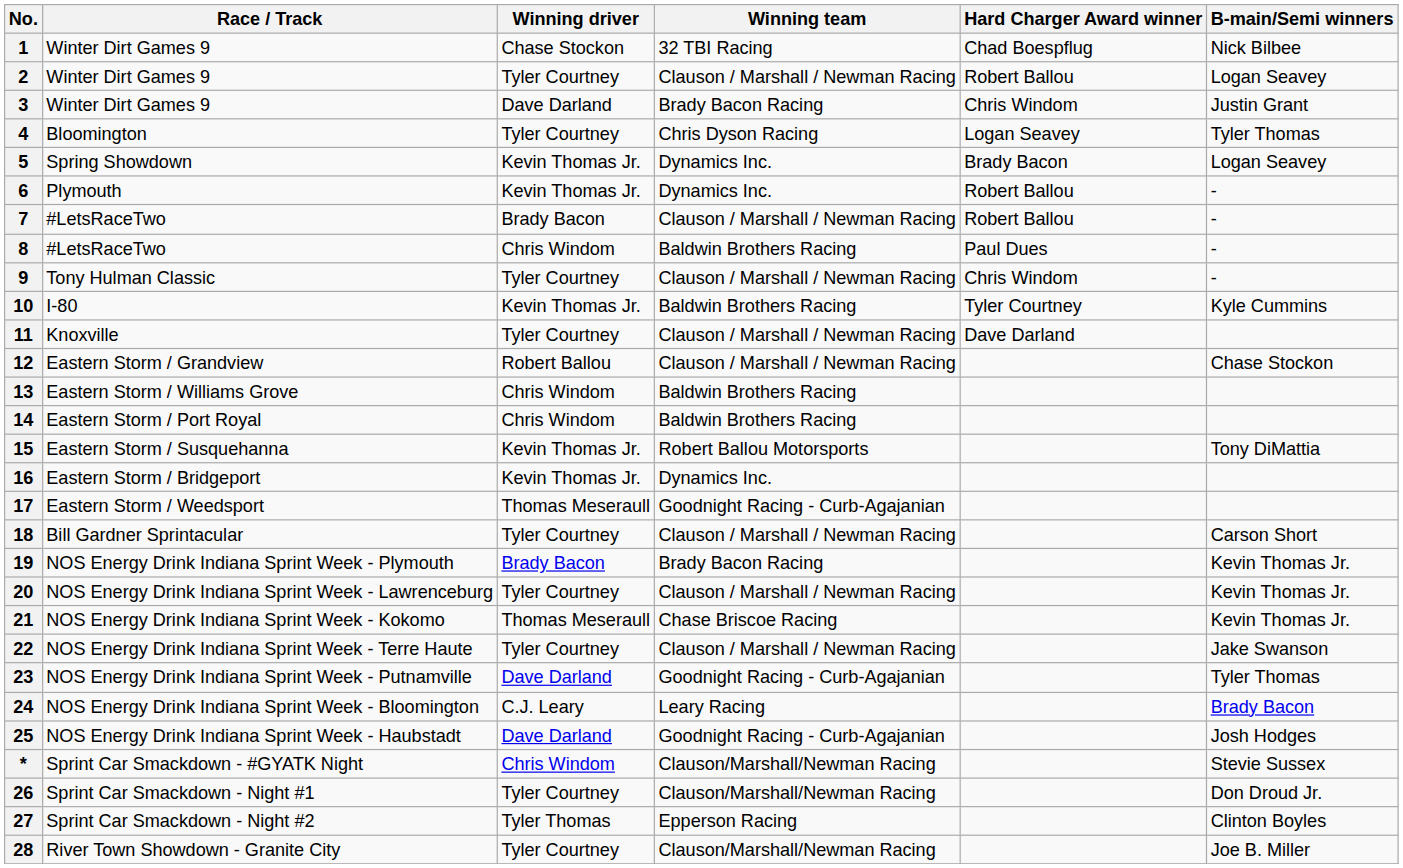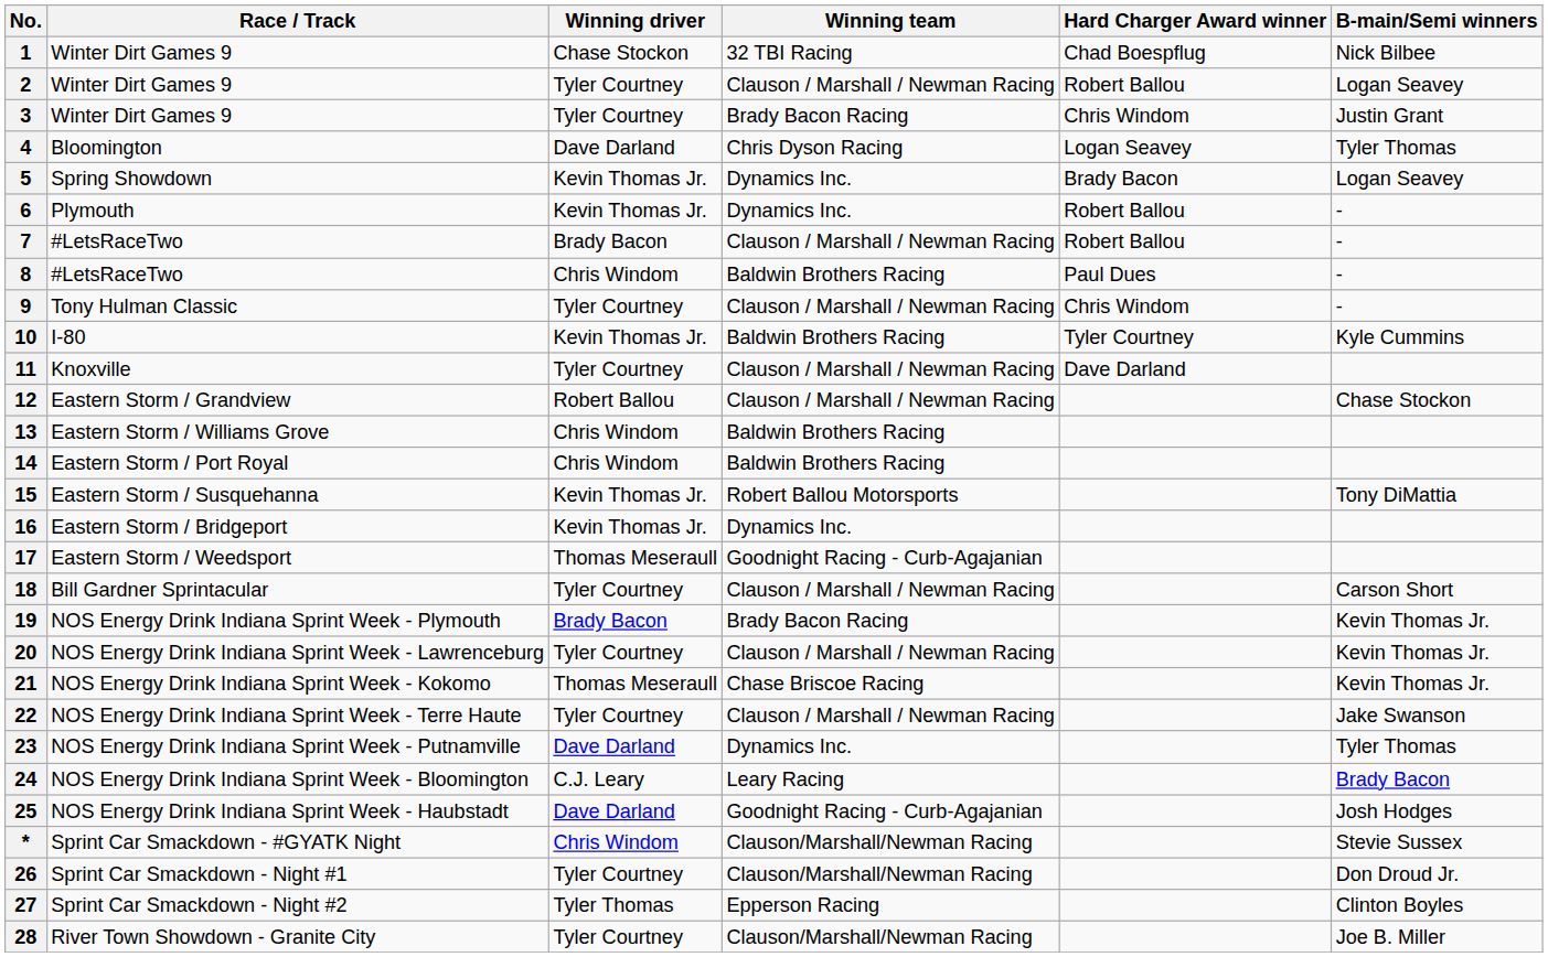 <table class="wikitable sortable" style="font-size:95%">
 <tr>
 <th>No.</th>
 <th>Race / Track</th>
 <th>Winning driver</th>
 <th>Winning team</th>
 <th>Hard Charger Award winner</th>
 <th>B-main/Semi winners</th>
 </tr>
 <tr>
 <th>1</th>
 <td>Winter Dirt Games 9</td>
 <td>Chase Stockon</td>
 <td>32 TBI Racing</td>
 <td>Chad Boespflug</td>
 <td>Nick Bilbee</td>
 </tr>
 <tr>
 <th>2</th>
 <td>Winter Dirt Games 9</td>
 <td>Tyler Courtney</td>
 <td>Clauson / Marshall / Newman Racing</td>
 <td>Robert Ballou</td>
 <td>Logan Seavey</td>
 </tr>
 <tr>
 <th>3</th>
 <td>Winter Dirt Games 9</td>
-<td>Dave Darland</td>
+<td>Tyler Courtney</td>
 <td>Brady Bacon Racing</td>
 <td>Chris Windom</td>
 <td>Justin Grant</td>
 </tr>
 <tr>
 <th>4</th>
 <td>Bloomington</td>
-<td>Tyler Courtney</td>
+<td>Dave Darland</td>
 <td>Chris Dyson Racing</td>
 <td>Logan Seavey</td>
 <td>Tyler Thomas</td>
 </tr>
 <tr>
 <th>5</th>
 <td>Spring Showdown</td>
 <td>Kevin Thomas Jr.</td>
 <td>Dynamics Inc.</td>
 <td>Brady Bacon</td>
 <td>Logan Seavey</td>
 </tr>
 <tr>
 <th>6</th>
 <td>Plymouth</td>
 <td>Kevin Thomas Jr.</td>
 <td>Dynamics Inc.</td>
 <td>Robert Ballou</td>
 <td>-</td>
 </tr>
 <tr>
 <th>7</th>
 <td>#LetsRaceTwo</td>
 <td>Brady Bacon</td>
 <td>Clauson / Marshall / Newman Racing</td>
 <td>Robert Ballou</td>
 <td>-</td>
 </tr>
 <tr>
 <th>8</th>
 <td>#LetsRaceTwo</td>
 <td>Chris Windom</td>
 <td>Baldwin Brothers Racing</td>
 <td>Paul Dues</td>
 <td>-</td>
 </tr>
 <tr>
 <th>9</th>
 <td>Tony Hulman Classic</td>
 <td>Tyler Courtney</td>
 <td>Clauson / Marshall / Newman Racing</td>
 <td>Chris Windom</td>
 <td>-</td>
 </tr>
 <tr>
 <th>10</th>
 <td>I-80</td>
 <td>Kevin Thomas Jr.</td>
 <td>Baldwin Brothers Racing</td>
 <td>Tyler Courtney</td>
 <td>Kyle Cummins</td>
 </tr>
 <tr>
 <th>11</th>
 <td>Knoxville</td>
 <td>Tyler Courtney</td>
 <td>Clauson / Marshall / Newman Racing</td>
 <td>Dave Darland</td>
 </tr>
 <tr>
 <th>12</th>
 <td>Eastern Storm / Grandview</td>
 <td>Robert Ballou</td>
 <td>Clauson / Marshall / Newman Racing</td>
 <td></td>
 <td>Chase Stockon</td>
 </tr>
 <tr>
 <th>13</th>
 <td>Eastern Storm / Williams Grove</td>
 <td>Chris Windom</td>
 <td>Baldwin Brothers Racing</td>
 <td></td>
 <td></td>
 </tr>
 <tr>
 <th>14</th>
 <td>Eastern Storm / Port Royal</td>
 <td>Chris Windom</td>
 <td>Baldwin Brothers Racing</td>
 <td></td>
 <td></td>
 </tr>
 <tr>
 <th>15</th>
 <td>Eastern Storm / Susquehanna</td>
 <td>Kevin Thomas Jr.</td>
 <td>Robert Ballou Motorsports</td>
 <td></td>
 <td>Tony DiMattia</td>
 </tr>
 <tr>
 <th>16</th>
 <td>Eastern Storm / Bridgeport</td>
 <td>Kevin Thomas Jr.</td>
 <td>Dynamics Inc.</td>
 <td></td>
 <td></td>
 </tr>
 <tr>
 <th>17</th>
 <td>Eastern Storm / Weedsport</td>
 <td>Thomas Meseraull</td>
 <td>Goodnight Racing - Curb-Agajanian</td>
 <td></td>
 <td></td>
 </tr>
 <tr>
 <th>18</th>
 <td>Bill Gardner Sprintacular</td>
 <td>Tyler Courtney</td>
 <td>Clauson / Marshall / Newman Racing</td>
 <td></td>
 <td>Carson Short</td>
 </tr>
 <tr>
 <th>19</th>
 <td>NOS Energy Drink Indiana Sprint Week - Plymouth</td>
 <td><a href='#'>Brady Bacon</a></td>
 <td>Brady Bacon Racing</td>
 <td></td>
 <td>Kevin Thomas Jr.</td>
 </tr>
 <tr>
 <th>20</th>
 <td>NOS Energy Drink Indiana Sprint Week - Lawrenceburg</td>
 <td>Tyler Courtney</td>
 <td>Clauson / Marshall / Newman Racing</td>
 <td></td>
 <td>Kevin Thomas Jr.</td>
 </tr>
 <tr>
 <th>21</th>
 <td>NOS Energy Drink Indiana Sprint Week - Kokomo</td>
 <td>Thomas Meseraull</td>
 <td>Chase Briscoe Racing</td>
 <td></td>
 <td>Kevin Thomas Jr.</td>
 </tr>
 <tr>
 <th>22</th>
 <td>NOS Energy Drink Indiana Sprint Week - Terre Haute</td>
 <td>Tyler Courtney</td>
 <td>Clauson / Marshall / Newman Racing</td>
 <td></td>
 <td>Jake Swanson</td>
 </tr>
 <tr>
 <th>23</th>
 <td>NOS Energy Drink Indiana Sprint Week - Putnamville</td>
 <td><a href='#'>Dave Darland</a></td>
-<td>Goodnight Racing - Curb-Agajanian</td>
+<td>Dynamics Inc.</td>
 <td></td>
 <td>Tyler Thomas</td>
 </tr>
 <tr>
 <th>24</th>
 <td>NOS Energy Drink Indiana Sprint Week - Bloomington</td>
 <td>C.J. Leary</td>
 <td>Leary Racing</td>
 <td></td>
 <td><a href='#'>Brady Bacon</a></td>
 </tr>
 <tr>
 <th>25</th>
 <td>NOS Energy Drink Indiana Sprint Week - Haubstadt</td>
 <td><a href='#'>Dave Darland</a></td>
 <td>Goodnight Racing - Curb-Agajanian</td>
 <td></td>
 <td>Josh Hodges</td>
 </tr>
 <tr>
 <th>*</th>
 <td>Sprint Car Smackdown - #GYATK Night</td>
 <td><a href='#'>Chris Windom</a></td>
 <td>Clauson/Marshall/Newman Racing</td>
 <td></td>
 <td>Stevie Sussex</td>
 </tr>
 <tr>
 <th>26</th>
 <td>Sprint Car Smackdown - Night #1</td>
 <td>Tyler Courtney</td>
 <td>Clauson/Marshall/Newman Racing</td>
 <td></td>
 <td>Don Droud Jr.</td>
 </tr>
 <tr>
 <th>27</th>
 <td>Sprint Car Smackdown - Night #2</td>
 <td>Tyler Thomas</td>
 <td>Epperson Racing</td>
 <td></td>
 <td>Clinton Boyles</td>
 </tr>
 <tr>
 <th>28</th>
 <td>River Town Showdown - Granite City</td>
 <td>Tyler Courtney</td>
 <td>Clauson/Marshall/Newman Racing</td>
 <td></td>
 <td>Joe B. Miller</td>
 </tr>
 </table>
